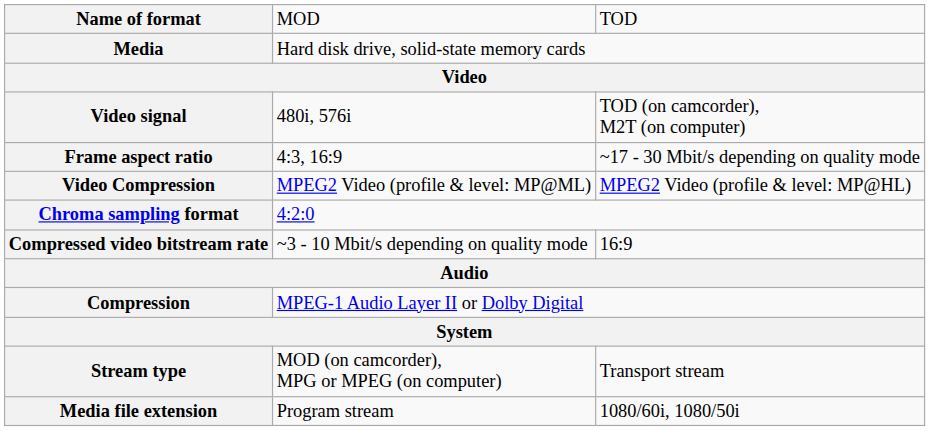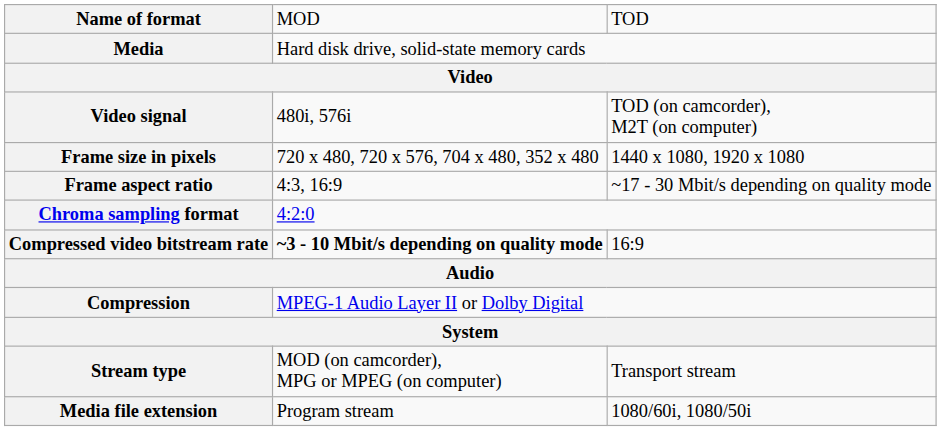 <table class="wikitable">
 <tr>
 <th>Name of format</th>
 <td>MOD</td>
 <td>TOD</td>
 </tr>
 <tr>
 <th>Media</th>
 <td colspan="2">Hard disk drive, solid-state memory cards</td>
 </tr>
 <tr>
 <th colspan="3">Video</th>
 </tr>
 <tr>
 <th>Video signal</th>
 <td>480i, 576i</td>
 <td>TOD (on camcorder),<br>M2T (on computer)</td>
 </tr>
 <tr>
+<th>Frame size in pixels</th>
+<td>720 x 480, 720 x 576, 704 x 480, 352 x 480</td>
+<td>1440 x 1080, 1920 x 1080</td>
+</tr>
+<tr>
 <th>Frame aspect ratio</th>
 <td>4:3, 16:9</td>
 <td>~17 - 30 Mbit/s depending on quality mode</td>
-</tr>
-<tr>
-<th>Video Compression</th>
-<td><a href='#'>MPEG2</a> Video (profile & level: MP@ML)</td>
-<td><a href='#'>MPEG2</a> Video (profile & level: MP@HL)</td>
 </tr>
 <tr>
 <th><a href='#'>Chroma sampling</a> format</th>
 <td colspan="2"><a href='#'>4:2:0</a></td>
 </tr>
 <tr>
 <th>Compressed video bitstream rate</th>
-<td>~3 - 10 Mbit/s depending on quality mode</td>
+<td><strong>~3 - 10 Mbit/s depending on quality mode</strong></td>
 <td>16:9</td>
 </tr>
 <tr>
 <th colspan="3">Audio</th>
 </tr>
 <tr>
 <th>Compression</th>
 <td colspan="2"><a href='#'>MPEG-1 Audio Layer II</a> or <a href='#'>Dolby Digital</a></td>
 </tr>
 <tr>
 <th colspan="3">System</th>
 </tr>
 <tr>
 <th>Stream type</th>
 <td>MOD (on camcorder),<br>MPG or MPEG (on computer)</td>
 <td>Transport stream</td>
 </tr>
 <tr>
 <th>Media file extension</th>
 <td>Program stream</td>
 <td>1080/60i, 1080/50i</td>
 </tr>
 </table>
